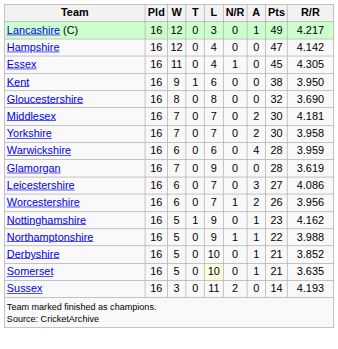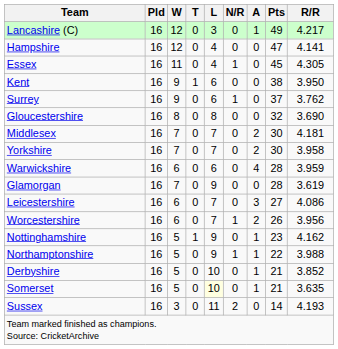 <table class="wikitable" style="text-align: center;">
 <tr>
 <th width=200>Team</th>
 <th width=20>Pld</th>
 <th width=20>W</th>
 <th width=20>T</th>
 <th width=20>L</th>
 <th width=20>N/R</th>
 <th width=20>A</th>
 <th width=20>Pts</th>
 <th width=60>R/R</th>
 </tr>
 <tr bgcolor="#ccffcc">
 <td align=left><a href='#'>Lancashire</a> (C)</td>
 <td>16</td>
 <td>12</td>
 <td>0</td>
 <td>3</td>
 <td>0</td>
 <td>1</td>
 <td>49</td>
 <td>4.217</td>
 </tr>
 <tr>
 <td align=left><a href='#'>Hampshire</a></td>
 <td>16</td>
 <td>12</td>
 <td>0</td>
 <td>4</td>
 <td>0</td>
 <td>0</td>
 <td>47</td>
-<td>4.142</td>
+<td>4.141</td>
 </tr>
 <tr>
 <td align=left><a href='#'>Essex</a></td>
 <td>16</td>
 <td>11</td>
 <td>0</td>
 <td>4</td>
 <td>1</td>
 <td>0</td>
 <td>45</td>
 <td>4.305</td>
 </tr>
 <tr>
 <td align=left><a href='#'>Kent</a></td>
 <td>16</td>
 <td>9</td>
 <td>1</td>
 <td>6</td>
 <td>0</td>
 <td>0</td>
 <td>38</td>
 <td>3.950</td>
+</tr>
+<tr>
+<td align=left><a href='#'>Surrey</a></td>
+<td>16</td>
+<td>9</td>
+<td>0</td>
+<td>6</td>
+<td>1</td>
+<td>0</td>
+<td>37</td>
+<td>3.762</td>
 </tr>
 <tr>
 <td align=left><a href='#'>Gloucestershire</a></td>
 <td>16</td>
 <td>8</td>
 <td>0</td>
 <td>8</td>
 <td>0</td>
 <td>0</td>
 <td>32</td>
 <td>3.690</td>
 </tr>
 <tr>
 <td align=left><a href='#'>Middlesex</a></td>
 <td>16</td>
 <td>7</td>
 <td>0</td>
 <td>7</td>
 <td>0</td>
 <td>2</td>
 <td>30</td>
 <td>4.181</td>
 </tr>
 <tr>
 <td align=left><a href='#'>Yorkshire</a></td>
 <td>16</td>
 <td>7</td>
 <td>0</td>
 <td>7</td>
 <td>0</td>
 <td>2</td>
 <td>30</td>
 <td>3.958</td>
 </tr>
 <tr>
 <td align=left><a href='#'>Warwickshire</a></td>
 <td>16</td>
 <td>6</td>
 <td>0</td>
 <td>6</td>
 <td>0</td>
 <td>4</td>
 <td>28</td>
 <td>3.959</td>
 </tr>
 <tr>
 <td align=left><a href='#'>Glamorgan</a></td>
 <td>16</td>
 <td>7</td>
 <td>0</td>
 <td>9</td>
 <td>0</td>
 <td>0</td>
 <td>28</td>
 <td>3.619</td>
 </tr>
 <tr>
 <td align=left><a href='#'>Leicestershire</a></td>
 <td>16</td>
 <td>6</td>
 <td>0</td>
 <td>7</td>
 <td>0</td>
 <td>3</td>
 <td>27</td>
 <td>4.086</td>
 </tr>
 <tr>
 <td align=left><a href='#'>Worcestershire</a></td>
 <td>16</td>
 <td>6</td>
 <td>0</td>
 <td>7</td>
 <td>1</td>
 <td>2</td>
 <td>26</td>
 <td>3.956</td>
 </tr>
 <tr>
 <td align=left><a href='#'>Nottinghamshire</a></td>
 <td>16</td>
 <td>5</td>
 <td>1</td>
 <td>9</td>
 <td>0</td>
 <td>1</td>
 <td>23</td>
 <td>4.162</td>
 </tr>
 <tr>
 <td align=left><a href='#'>Northamptonshire</a></td>
 <td>16</td>
 <td>5</td>
 <td>0</td>
 <td>9</td>
 <td>1</td>
 <td>1</td>
 <td>22</td>
 <td>3.988</td>
 </tr>
 <tr>
 <td align=left><a href='#'>Derbyshire</a></td>
 <td>16</td>
 <td>5</td>
 <td>0</td>
 <td>10</td>
 <td>0</td>
 <td>1</td>
 <td>21</td>
 <td>3.852</td>
 </tr>
 <tr>
 <td align=left><a href='#'>Somerset</a></td>
 <td>16</td>
 <td>5</td>
 <td>0</td>
 <td style="background: lightyellow;">10</td>
 <td>0</td>
 <td>1</td>
 <td>21</td>
 <td>3.635</td>
 </tr>
 <tr>
 <td align=left><a href='#'>Sussex</a></td>
 <td>16</td>
 <td>3</td>
 <td>0</td>
 <td>11</td>
 <td>2</td>
 <td>0</td>
 <td>14</td>
 <td>4.193</td>
 </tr>
 <tr>
 <td colspan="9" align="left"><small>Team marked  finished as champions.<br>Source: CricketArchive</small></td>
 </tr>
 </table>
